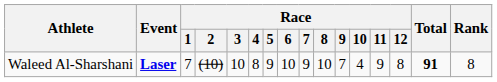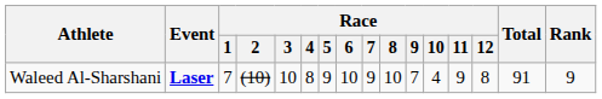 <table class=wikitable style=font-size:90%;text-align:center>
 <tr>
 <th rowspan="2">Athlete</th>
 <th rowspan="2">Event</th>
 <th colspan=12>Race</th>
 <th rowspan=2>Total</th>
 <th rowspan=2>Rank</th>
 </tr>
 <tr style="font-size:95%">
 <th>1</th>
 <th>2</th>
 <th>3</th>
 <th>4</th>
 <th>5</th>
 <th>6</th>
 <th>7</th>
 <th>8</th>
 <th>9</th>
 <th>10</th>
 <th>11</th>
 <th>12</th>
 </tr>
 <tr>
 <td align=left>Waleed Al-Sharshani</td>
 <td align=left><strong><a href='#'>Laser</a></strong></td>
 <td>7</td>
 <td><s>(10)</s></td>
 <td>10</td>
 <td>8</td>
 <td>9</td>
 <td>10</td>
 <td>9</td>
 <td>10</td>
 <td>7</td>
 <td>4</td>
 <td>9</td>
 <td>8</td>
-<td><strong>91</strong></td>
-<td>8</td>
+<td>91</td>
+<td>9</td>
 </tr>
 </table>
